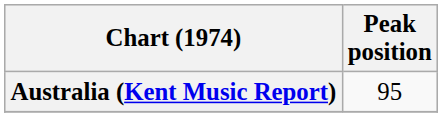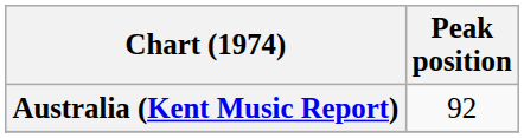 <table class="wikitable sortable plainrowheaders" style="text-align:center">
 <tr>
 <th scope="col">Chart (1974)</th>
 <th scope="col">Peak<br>position</th>
 </tr>
 <tr>
 <th scope="row">Australia (<a href='#'>Kent Music Report</a>)</th>
-<td>95</td>
+<td>92</td>
 </tr>
 <tr>
 </tr>
 <tr>
 </tr>
 <tr>
 </tr>
 <tr>
 </tr>
 <tr>
 </tr>
 </table>
